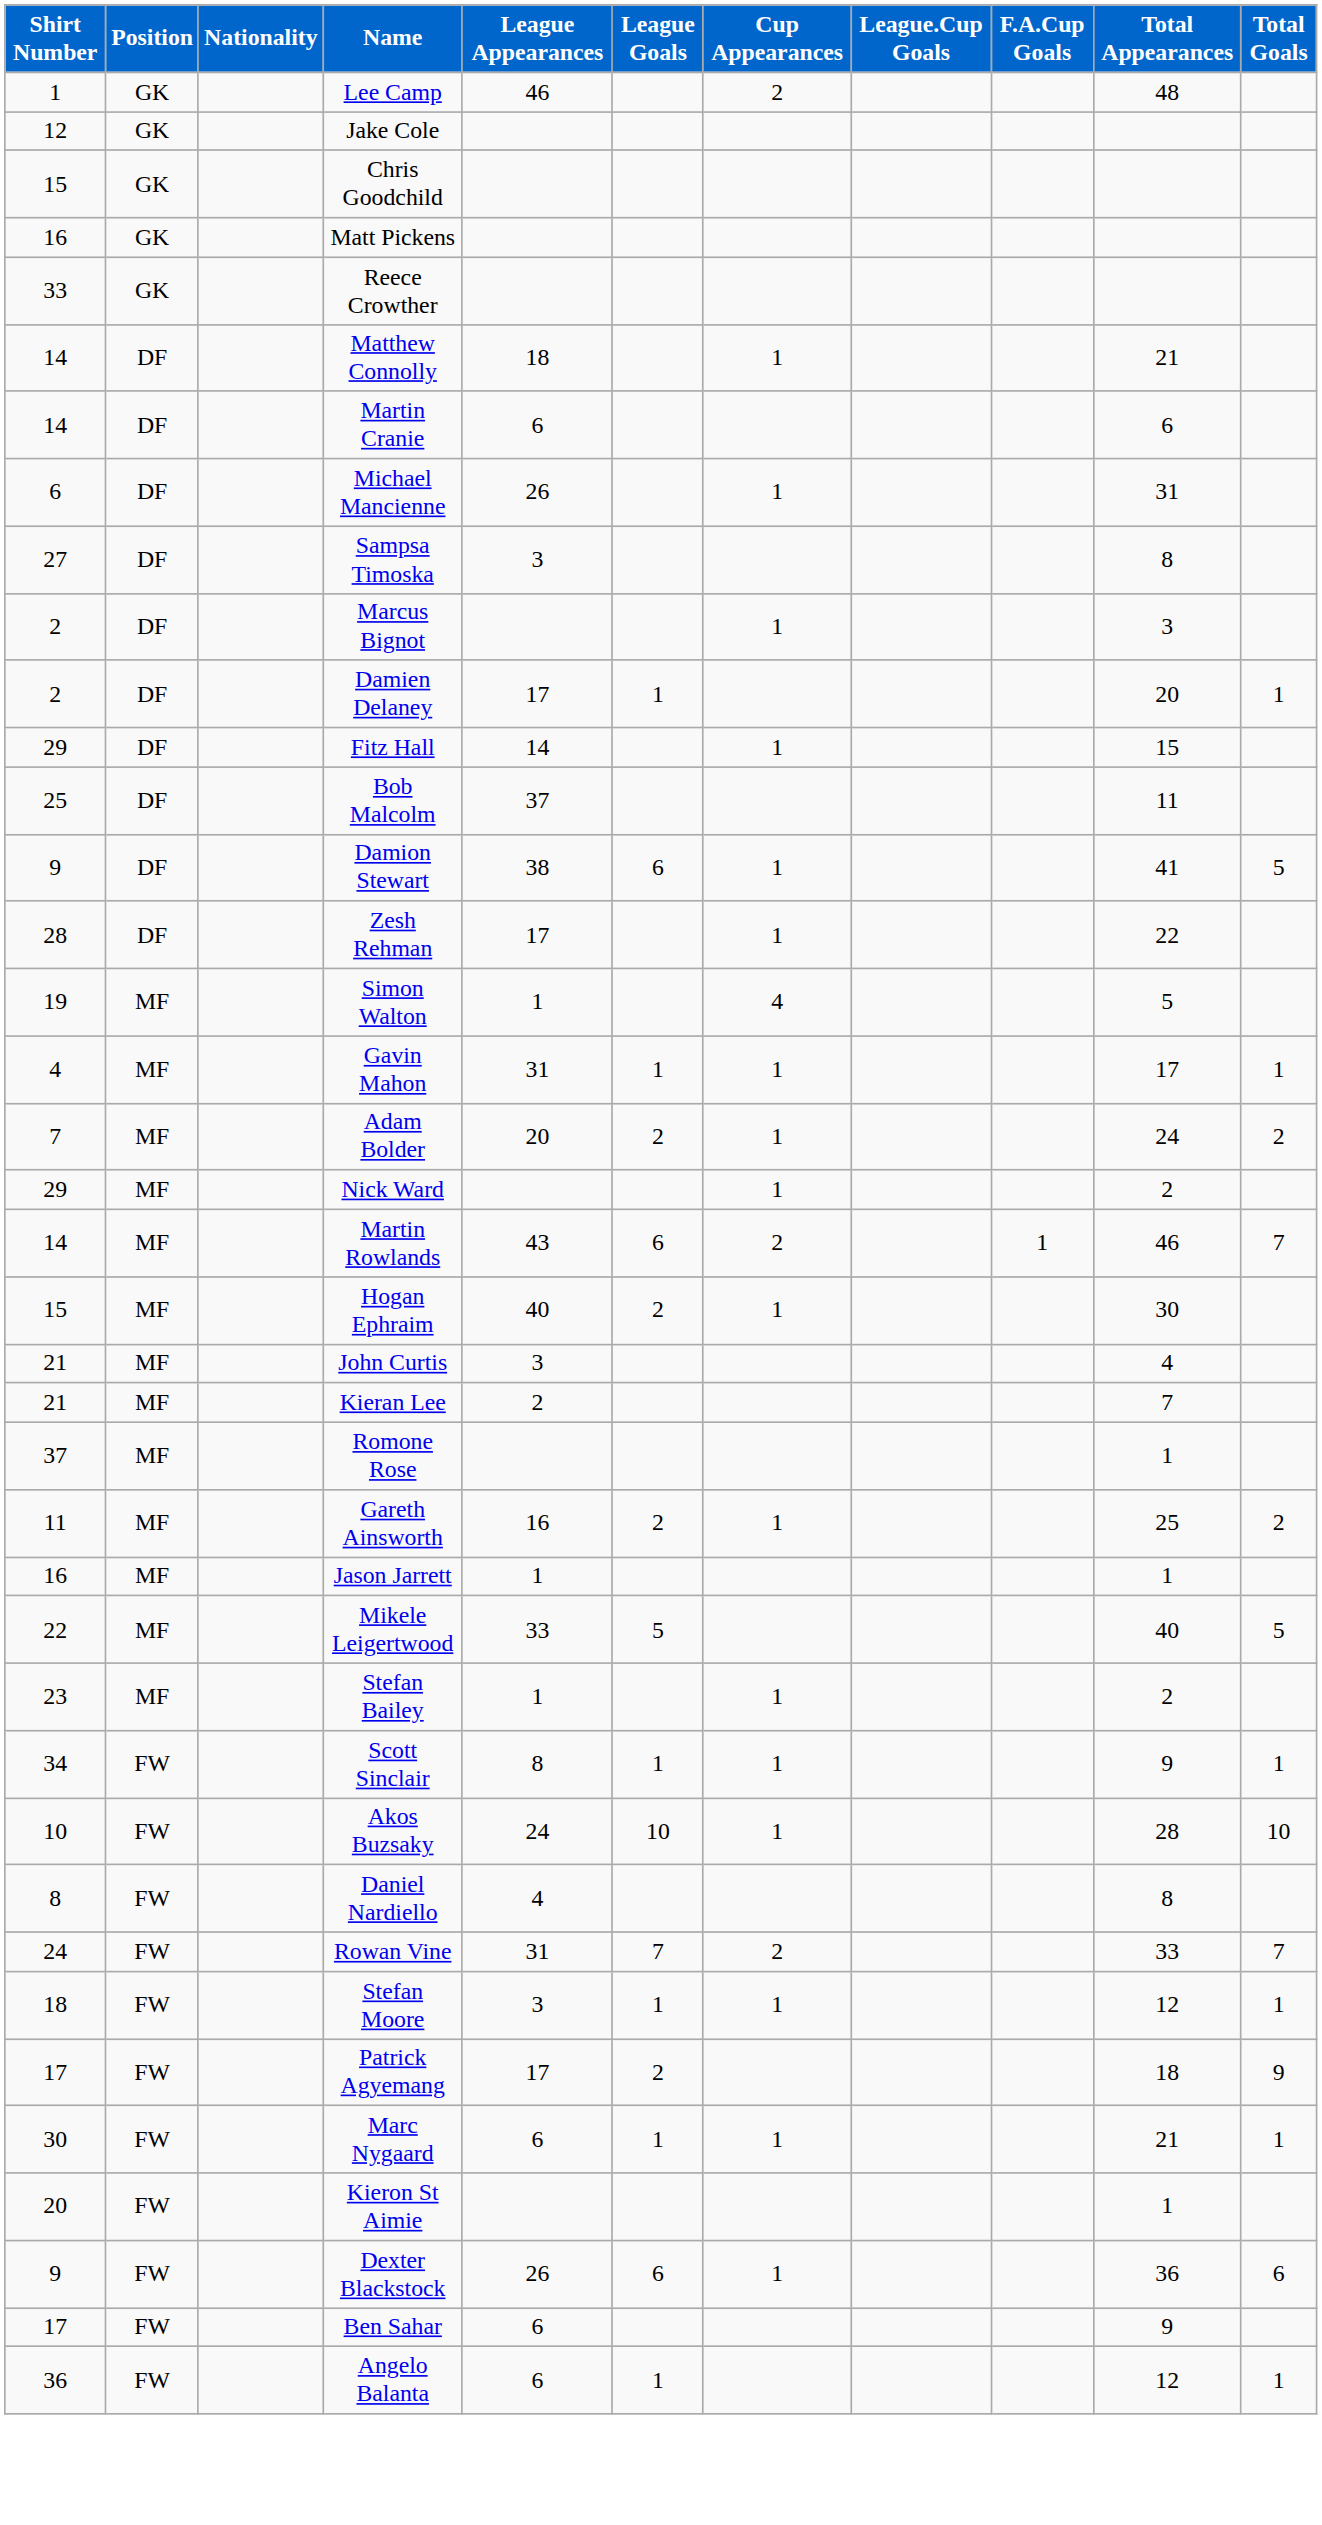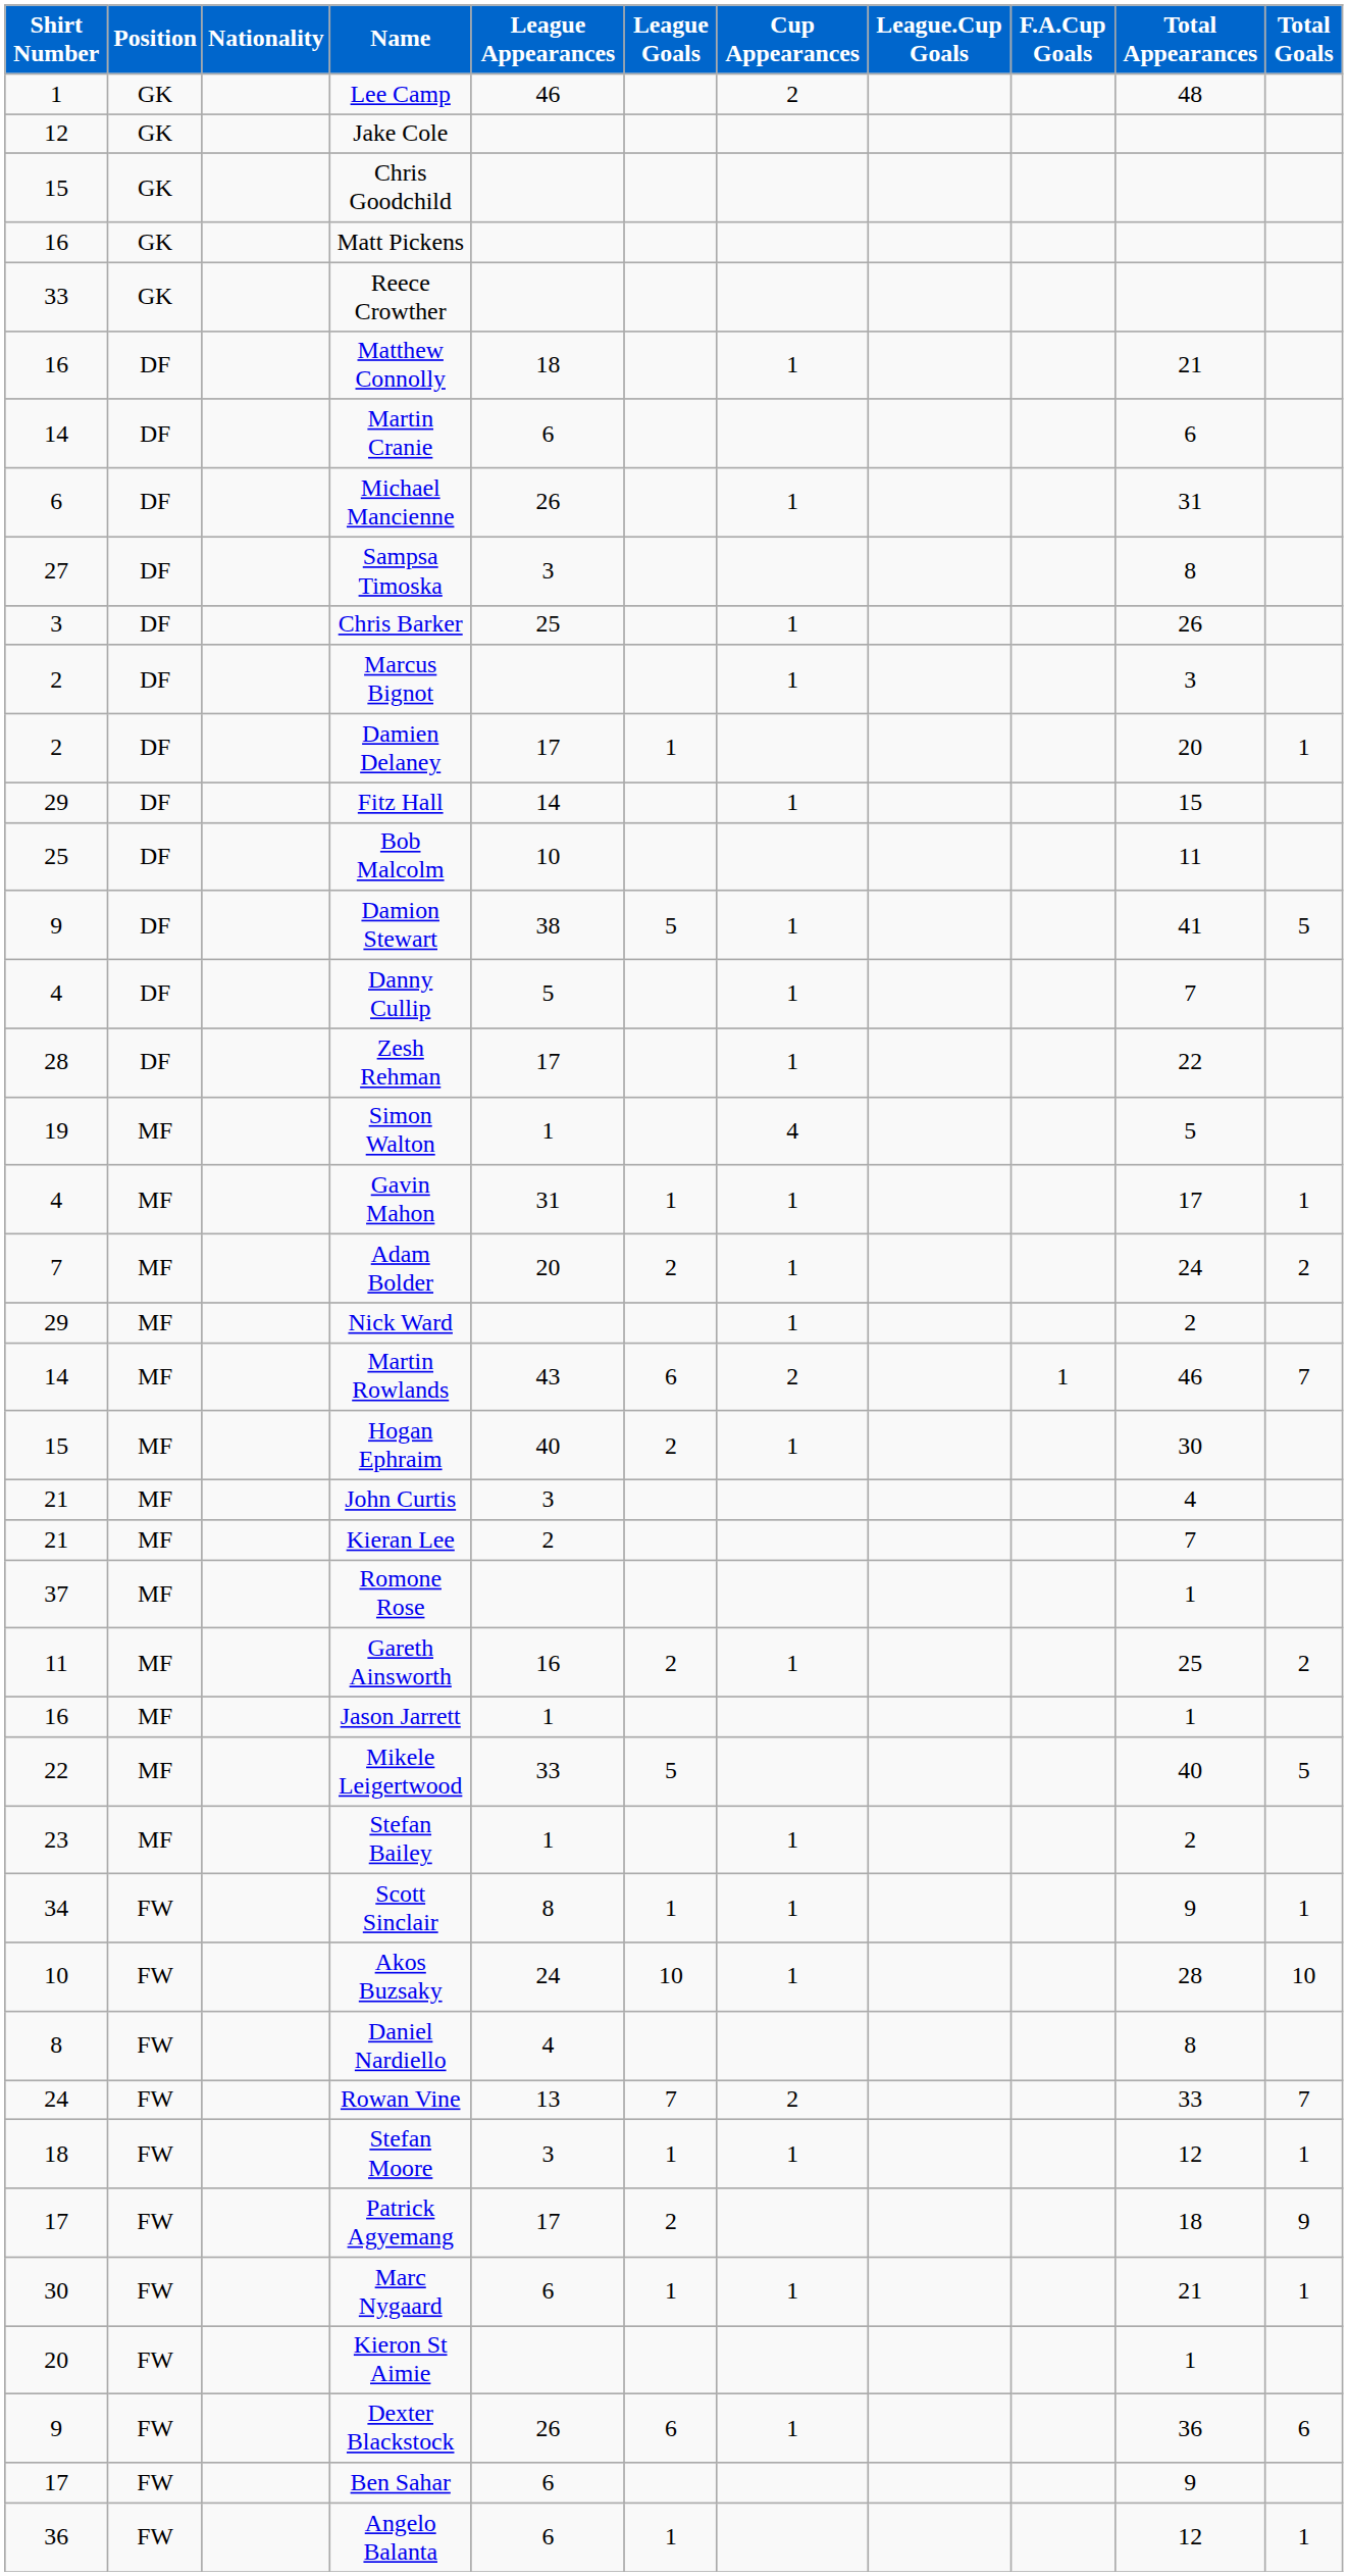 <table class="wikitable" style="text-align:center; font-size:90%; width:90%;">
 <tr>
 <th style="background:#0066CC; color:#FFFFFF; text-align:center;">Shirt Number</th>
 <th style="background:#0066CC; color:#FFFFFF; text-align:center;">Position</th>
 <th style="background:#0066CC; color:#FFFFFF; text-align:center;">Nationality</th>
 <th style="background:#0066CC; color:#FFFFFF; text-align:center;"><strong>Name</strong></th>
 <th style="background:#0066CC; color:#FFFFFF; text-align:center;">League Appearances</th>
 <th style="background:#0066CC; color:#FFFFFF; text-align:center;">League Goals</th>
 <th style="background:#0066CC; color:#FFFFFF; text-align:center;">Cup Appearances</th>
 <th style="background:#0066CC; color:#FFFFFF; text-align:center;">League.Cup Goals</th>
 <th style="background:#0066CC; color:#FFFFFF; text-align:center;">F.A.Cup Goals</th>
 <th style="background:#0066CC; color:#FFFFFF; text-align:center;">Total Appearances</th>
 <th style="background:#0066CC; color:#FFFFFF; text-align:center;">Total Goals</th>
 </tr>
 <tr>
 <td>1</td>
 <td>GK</td>
 <td></td>
 <td><a href='#'>Lee Camp</a></td>
 <td>46</td>
 <td></td>
 <td>2</td>
 <td></td>
 <td></td>
 <td>48</td>
 <td></td>
 </tr>
 <tr>
 <td>12</td>
 <td>GK</td>
 <td></td>
 <td>Jake Cole</td>
 <td></td>
 <td></td>
 <td></td>
 <td></td>
 <td></td>
 <td></td>
 <td></td>
 </tr>
 <tr>
 <td>15</td>
 <td>GK</td>
 <td></td>
 <td>Chris Goodchild</td>
 <td></td>
 <td></td>
 <td></td>
 <td></td>
 <td></td>
 <td></td>
 <td></td>
 </tr>
 <tr>
 <td>16</td>
 <td>GK</td>
 <td></td>
 <td>Matt Pickens</td>
 <td></td>
 <td></td>
 <td></td>
 <td></td>
 <td></td>
 <td></td>
 <td></td>
 </tr>
 <tr>
 <td>33</td>
 <td>GK</td>
 <td></td>
 <td>Reece Crowther</td>
 <td></td>
 <td></td>
 <td></td>
 <td></td>
 <td></td>
 <td></td>
 <td></td>
 </tr>
 <tr>
-<td>14</td>
+<td>16</td>
 <td>DF</td>
 <td></td>
 <td><a href='#'>Matthew Connolly</a></td>
 <td>18</td>
 <td></td>
 <td>1</td>
 <td></td>
 <td></td>
 <td>21</td>
 <td></td>
 </tr>
 <tr>
 <td>14</td>
 <td>DF</td>
 <td></td>
 <td><a href='#'>Martin Cranie</a></td>
 <td>6</td>
 <td></td>
 <td></td>
 <td></td>
 <td></td>
 <td>6</td>
 <td></td>
 </tr>
 <tr>
 <td>6</td>
 <td>DF</td>
 <td></td>
 <td><a href='#'>Michael Mancienne</a></td>
 <td>26</td>
 <td></td>
 <td>1</td>
 <td></td>
 <td></td>
 <td>31</td>
 <td></td>
 </tr>
 <tr>
 <td>27</td>
 <td>DF</td>
 <td></td>
 <td><a href='#'>Sampsa Timoska</a></td>
 <td>3</td>
 <td></td>
 <td></td>
 <td></td>
 <td></td>
 <td>8</td>
 <td></td>
 </tr>
 <tr>
+<td>3</td>
+<td>DF</td>
+<td></td>
+<td><a href='#'>Chris Barker</a></td>
+<td>25</td>
+<td></td>
+<td>1</td>
+<td></td>
+<td></td>
+<td>26</td>
+<td></td>
+</tr>
+<tr>
 <td>2</td>
 <td>DF</td>
 <td></td>
 <td><a href='#'>Marcus Bignot</a></td>
 <td></td>
 <td></td>
 <td>1</td>
 <td></td>
 <td></td>
 <td>3</td>
 <td></td>
 </tr>
 <tr>
 <td>2</td>
 <td>DF</td>
 <td></td>
 <td><a href='#'>Damien Delaney</a></td>
 <td>17</td>
 <td>1</td>
 <td></td>
 <td></td>
 <td></td>
 <td>20</td>
 <td>1</td>
 </tr>
 <tr>
 <td>29</td>
 <td>DF</td>
 <td></td>
 <td><a href='#'>Fitz Hall</a></td>
 <td>14</td>
 <td></td>
 <td>1</td>
 <td></td>
 <td></td>
 <td>15</td>
 <td></td>
 </tr>
 <tr>
 <td>25</td>
 <td>DF</td>
 <td></td>
 <td><a href='#'>Bob Malcolm</a></td>
-<td>37</td>
+<td>10</td>
 <td></td>
 <td></td>
 <td></td>
 <td></td>
 <td>11</td>
 <td></td>
 </tr>
 <tr>
 <td>9</td>
 <td>DF</td>
 <td></td>
 <td><a href='#'>Damion Stewart</a></td>
 <td>38</td>
-<td>6</td>
+<td>5</td>
 <td>1</td>
 <td></td>
 <td></td>
 <td>41</td>
 <td>5</td>
+</tr>
+<tr>
+<td>4</td>
+<td>DF</td>
+<td></td>
+<td><a href='#'>Danny Cullip</a></td>
+<td>5</td>
+<td></td>
+<td>1</td>
+<td></td>
+<td></td>
+<td>7</td>
+<td></td>
 </tr>
 <tr>
 <td>28</td>
 <td>DF</td>
 <td></td>
 <td><a href='#'>Zesh Rehman</a></td>
 <td>17</td>
 <td></td>
 <td>1</td>
 <td></td>
 <td></td>
 <td>22</td>
 <td></td>
 </tr>
 <tr>
 <td>19</td>
 <td>MF</td>
 <td></td>
 <td><a href='#'>Simon Walton</a></td>
 <td>1</td>
 <td></td>
 <td>4</td>
 <td></td>
 <td></td>
 <td>5</td>
 <td></td>
 </tr>
 <tr>
 <td>4</td>
 <td>MF</td>
 <td></td>
 <td><a href='#'>Gavin Mahon</a></td>
 <td>31</td>
 <td>1</td>
 <td>1</td>
 <td></td>
 <td></td>
 <td>17</td>
 <td>1</td>
 </tr>
 <tr>
 <td>7</td>
 <td>MF</td>
 <td></td>
 <td><a href='#'>Adam Bolder</a></td>
 <td>20</td>
 <td>2</td>
 <td>1</td>
 <td></td>
 <td></td>
 <td>24</td>
 <td>2</td>
 </tr>
 <tr>
 <td>29</td>
 <td>MF</td>
 <td></td>
 <td><a href='#'>Nick Ward</a></td>
 <td></td>
 <td></td>
 <td>1</td>
 <td></td>
 <td></td>
 <td>2</td>
 <td></td>
 </tr>
 <tr>
 <td>14</td>
 <td>MF</td>
 <td></td>
 <td><a href='#'>Martin Rowlands</a></td>
 <td>43</td>
 <td>6</td>
 <td>2</td>
 <td></td>
 <td>1</td>
 <td>46</td>
 <td>7</td>
 </tr>
 <tr>
 <td>15</td>
 <td>MF</td>
 <td></td>
 <td><a href='#'>Hogan Ephraim</a></td>
 <td>40</td>
 <td>2</td>
 <td>1</td>
 <td></td>
 <td></td>
 <td>30</td>
 <td></td>
 </tr>
 <tr>
 <td>21</td>
 <td>MF</td>
 <td></td>
 <td><a href='#'>John Curtis</a></td>
 <td>3</td>
 <td></td>
 <td></td>
 <td></td>
 <td></td>
 <td>4</td>
 <td></td>
 </tr>
 <tr>
 <td>21</td>
 <td>MF</td>
 <td></td>
 <td><a href='#'>Kieran Lee</a></td>
 <td>2</td>
 <td></td>
 <td></td>
 <td></td>
 <td></td>
 <td>7</td>
 <td></td>
 </tr>
 <tr>
 <td>37</td>
 <td>MF</td>
 <td></td>
 <td><a href='#'>Romone Rose</a></td>
 <td></td>
 <td></td>
 <td></td>
 <td></td>
 <td></td>
 <td>1</td>
 <td></td>
 </tr>
 <tr>
 <td>11</td>
 <td>MF</td>
 <td></td>
 <td><a href='#'>Gareth Ainsworth</a></td>
 <td>16</td>
 <td>2</td>
 <td>1</td>
 <td></td>
 <td></td>
 <td>25</td>
 <td>2</td>
 </tr>
 <tr>
 <td>16</td>
 <td>MF</td>
 <td></td>
 <td><a href='#'>Jason Jarrett</a></td>
 <td>1</td>
 <td></td>
 <td></td>
 <td></td>
 <td></td>
 <td>1</td>
 <td></td>
 </tr>
 <tr>
 <td>22</td>
 <td>MF</td>
 <td></td>
 <td><a href='#'>Mikele Leigertwood</a></td>
 <td>33</td>
 <td>5</td>
 <td></td>
 <td></td>
 <td></td>
 <td>40</td>
 <td>5</td>
 </tr>
 <tr>
 <td>23</td>
 <td>MF</td>
 <td></td>
 <td><a href='#'>Stefan Bailey</a></td>
 <td>1</td>
 <td></td>
 <td>1</td>
 <td></td>
 <td></td>
 <td>2</td>
 <td></td>
 </tr>
 <tr>
 <td>34</td>
 <td>FW</td>
 <td></td>
 <td><a href='#'>Scott Sinclair</a></td>
 <td>8</td>
 <td>1</td>
 <td>1</td>
 <td></td>
 <td></td>
 <td>9</td>
 <td>1</td>
 </tr>
 <tr>
 <td>10</td>
 <td>FW</td>
 <td></td>
 <td><a href='#'>Akos Buzsaky</a></td>
 <td>24</td>
 <td>10</td>
 <td>1</td>
 <td></td>
 <td></td>
 <td>28</td>
 <td>10</td>
 </tr>
 <tr>
 <td>8</td>
 <td>FW</td>
 <td></td>
 <td><a href='#'>Daniel Nardiello</a></td>
 <td>4</td>
 <td></td>
 <td></td>
 <td></td>
 <td></td>
 <td>8</td>
 <td></td>
 </tr>
 <tr>
 <td>24</td>
 <td>FW</td>
 <td></td>
 <td><a href='#'>Rowan Vine</a></td>
-<td>31</td>
+<td>13</td>
 <td>7</td>
 <td>2</td>
 <td></td>
 <td></td>
 <td>33</td>
 <td>7</td>
 </tr>
 <tr>
 <td>18</td>
 <td>FW</td>
 <td></td>
 <td><a href='#'>Stefan Moore</a></td>
 <td>3</td>
 <td>1</td>
 <td>1</td>
 <td></td>
 <td></td>
 <td>12</td>
 <td>1</td>
 </tr>
 <tr>
 <td>17</td>
 <td>FW</td>
 <td></td>
 <td><a href='#'>Patrick Agyemang</a></td>
 <td>17</td>
 <td>2</td>
 <td></td>
 <td></td>
 <td></td>
 <td>18</td>
 <td>9</td>
 </tr>
 <tr>
 <td>30</td>
 <td>FW</td>
 <td></td>
 <td><a href='#'>Marc Nygaard</a></td>
 <td>6</td>
 <td>1</td>
 <td>1</td>
 <td></td>
 <td></td>
 <td>21</td>
 <td>1</td>
 </tr>
 <tr>
 <td>20</td>
 <td>FW</td>
 <td></td>
 <td><a href='#'>Kieron St Aimie</a></td>
 <td></td>
 <td></td>
 <td></td>
 <td></td>
 <td></td>
 <td>1</td>
 <td></td>
 </tr>
 <tr>
 <td>9</td>
 <td>FW</td>
 <td></td>
 <td><a href='#'>Dexter Blackstock</a></td>
 <td>26</td>
 <td>6</td>
 <td>1</td>
 <td></td>
 <td></td>
 <td>36</td>
 <td>6</td>
 </tr>
 <tr>
 <td>17</td>
 <td>FW</td>
 <td></td>
 <td><a href='#'>Ben Sahar</a></td>
 <td>6</td>
 <td></td>
 <td></td>
 <td></td>
 <td></td>
 <td>9</td>
 <td></td>
 </tr>
 <tr>
 <td>36</td>
 <td>FW</td>
 <td></td>
 <td><a href='#'>Angelo Balanta</a></td>
 <td>6</td>
 <td>1</td>
 <td></td>
 <td></td>
 <td></td>
 <td>12</td>
 <td>1</td>
 </tr>
 </table>
